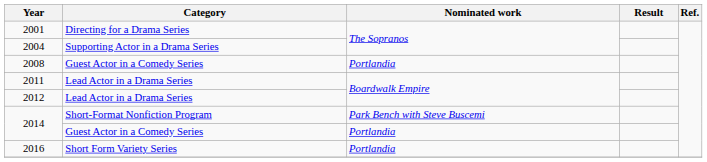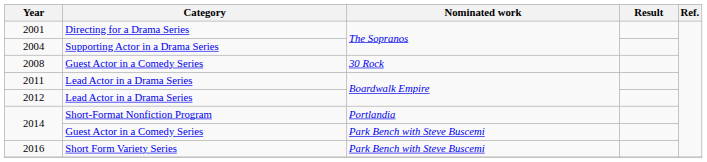 <table class=wikitable>
 <tr>
 <th scope="col" style="width:5em;">Year</th>
 <th scope="col" style="width:26em;">Category</th>
 <th scope="col" style="width:25em;">Nominated work</th>
 <th scope="col" style="width:5em;">Result</th>
 <th>Ref.</th>
 </tr>
 <tr>
 <td style="text-align:center;">2001</td>
 <td><a href='#'>Directing for a Drama Series</a></td>
 <td rowspan="2"><em><a href='#'>The Sopranos</a></em></td>
 <td></td>
 <td rowspan=8></td>
 </tr>
 <tr>
 <td style="text-align:center;">2004</td>
 <td><a href='#'>Supporting Actor in a Drama Series</a></td>
 <td></td>
 </tr>
 <tr>
 <td style="text-align:center;">2008</td>
 <td><a href='#'>Guest Actor in a Comedy Series</a></td>
-<td><em><a href='#'>Portlandia</a></em></td>
+<td><em><a href='#'>30 Rock</a></em></td>
 <td></td>
 </tr>
 <tr>
 <td style="text-align:center;">2011</td>
 <td><a href='#'>Lead Actor in a Drama Series</a></td>
 <td rowspan="2"><em><a href='#'>Boardwalk Empire</a></em></td>
 <td></td>
 </tr>
 <tr>
 <td style="text-align:center;">2012</td>
 <td><a href='#'>Lead Actor in a Drama Series</a></td>
 <td></td>
 </tr>
 <tr>
 <td style="text-align:center;", rowspan="2">2014</td>
 <td><a href='#'>Short-Format Nonfiction Program</a></td>
-<td><em><a href='#'>Park Bench with Steve Buscemi</a></em></td>
+<td><em><a href='#'>Portlandia</a></em></td>
 <td></td>
 </tr>
 <tr>
 <td><a href='#'>Guest Actor in a Comedy Series</a></td>
-<td><em><a href='#'>Portlandia</a></em></td>
+<td><em><a href='#'>Park Bench with Steve Buscemi</a></em></td>
 <td></td>
 </tr>
 <tr>
 <td style="text-align:center;">2016</td>
 <td><a href='#'>Short Form Variety Series</a></td>
-<td><em><a href='#'>Portlandia</a></em></td>
+<td><em><a href='#'>Park Bench with Steve Buscemi</a></em></td>
 <td></td>
 </tr>
 <tr>
 </tr>
 </table>
